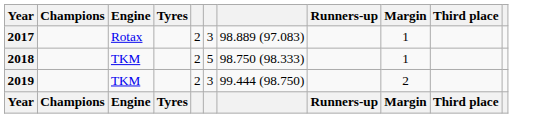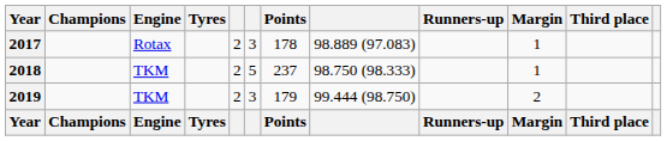 <table class="wikitable sortable" style="font-size:85%; text-align:center;">
 <tr>
 <th>Year</th>
 <th>Champions</th>
 <th>Engine</th>
 <th>Tyres</th>
 <th></th>
 <th></th>
+<th>Points</th>
 <th></th>
 <th nowrap>Runners-up</th>
 <th>Margin</th>
 <th nowrap>Third place</th>
 <th class="unsortable"></th>
 </tr>
 <tr>
 <th>2017</th>
 <td nowrap align=left><strong></strong></td>
 <td nowrap align=left> <a href='#'>Rotax</a></td>
 <td></td>
 <td>2</td>
 <td>3</td>
+<td>178</td>
 <td>98.889 (97.083)</td>
 <td nowrap align=left></td>
 <td>1</td>
 <td nowrap align=left></td>
 <td></td>
 </tr>
 <tr>
 <th>2018</th>
 <td nowrap align=left><strong></strong></td>
 <td nowrap align=left> <a href='#'>TKM</a></td>
 <td></td>
 <td>2</td>
 <td>5</td>
+<td>237</td>
 <td>98.750 (98.333)</td>
 <td nowrap align=left></td>
 <td>1</td>
 <td nowrap align=left><br></td>
 <td></td>
 </tr>
 <tr>
 <th>2019</th>
 <td nowrap align=left><strong></strong></td>
 <td nowrap align=left> <a href='#'>TKM</a></td>
 <td></td>
 <td>2</td>
 <td>3</td>
+<td>179</td>
 <td>99.444 (98.750)</td>
 <td nowrap align=left></td>
 <td>2</td>
 <td nowrap align=left></td>
 <td></td>
 </tr>
 <tr>
 <th>Year</th>
 <th>Champions</th>
 <th>Engine</th>
 <th>Tyres</th>
 <th></th>
 <th></th>
+<th>Points</th>
 <th></th>
 <th>Runners-up</th>
 <th>Margin</th>
 <th>Third place</th>
 <th></th>
 </tr>
 </table>
